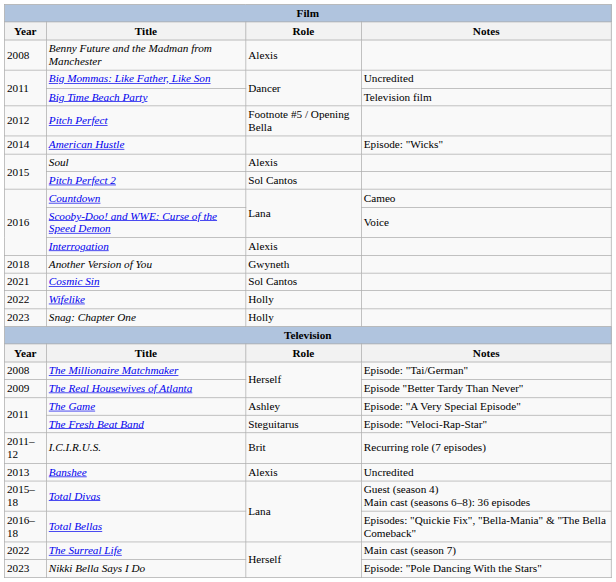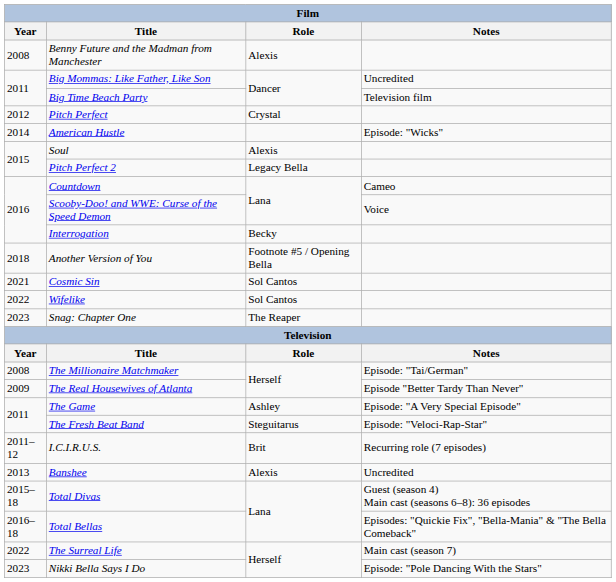 <table class="wikitable">
 <tr style="background:#ccc; text-align:center;">
 <th colspan="4" style="background: LightSteelBlue;">Film</th>
 </tr>
 <tr style="background:#ccc; text-align:center;">
 <th>Year</th>
 <th>Title</th>
 <th>Role</th>
 <th class="unsortable">Notes</th>
 </tr>
 <tr>
 <td>2008</td>
 <td><em>Benny Future and the Madman from Manchester</em></td>
 <td>Alexis</td>
 <td></td>
 </tr>
 <tr>
 <td rowspan="2">2011</td>
 <td><em><a href='#'>Big Mommas: Like Father, Like Son</a></em></td>
 <td rowspan="2">Dancer</td>
 <td>Uncredited</td>
 </tr>
 <tr>
 <td><em><a href='#'>Big Time Beach Party</a></em></td>
 <td>Television film</td>
 </tr>
 <tr>
 <td>2012</td>
 <td><em><a href='#'>Pitch Perfect</a></em></td>
-<td>Footnote #5 / Opening Bella</td>
+<td>Crystal</td>
 <td></td>
 </tr>
 <tr>
 <td>2014</td>
 <td><em><a href='#'>American Hustle</a></em></td>
 <td></td>
 <td>Episode: "Wicks"</td>
 </tr>
 <tr>
 <td rowspan="2">2015</td>
 <td><em>Soul</em></td>
 <td>Alexis</td>
 <td></td>
 </tr>
 <tr>
 <td><em><a href='#'>Pitch Perfect 2</a></em></td>
-<td>Sol Cantos</td>
+<td>Legacy Bella</td>
 <td></td>
 </tr>
 <tr>
 <td rowspan="3">2016</td>
 <td><em><a href='#'>Countdown</a></em></td>
 <td rowspan="2">Lana</td>
 <td>Cameo</td>
 </tr>
 <tr>
 <td><em><a href='#'>Scooby-Doo! and WWE: Curse of the Speed Demon</a></em></td>
 <td>Voice</td>
 </tr>
 <tr>
 <td><em><a href='#'>Interrogation</a></em></td>
-<td>Alexis</td>
+<td>Becky</td>
 <td></td>
 </tr>
 <tr>
 <td>2018</td>
 <td><em>Another Version of You</em></td>
-<td>Gwyneth</td>
+<td>Footnote #5 / Opening Bella</td>
 <td></td>
 </tr>
 <tr>
 <td>2021</td>
 <td><em><a href='#'>Cosmic Sin</a></em></td>
 <td>Sol Cantos</td>
 <td></td>
 </tr>
 <tr>
 <td>2022</td>
 <td><em><a href='#'>Wifelike</a></em></td>
-<td>Holly</td>
+<td>Sol Cantos</td>
 <td></td>
 </tr>
 <tr>
 <td>2023</td>
 <td><em>Snag: Chapter One</em></td>
-<td>Holly</td>
+<td>The Reaper</td>
 <td></td>
 </tr>
 <tr style="background:#ccc; text-align:center;">
 <th colspan="4" style="background: LightSteelBlue;">Television</th>
 </tr>
 <tr style="background:#ccc; text-align:center;">
 <th>Year</th>
 <th>Title</th>
 <th>Role</th>
 <th class="unsortable">Notes</th>
 </tr>
 <tr>
 <td>2008</td>
 <td><em><a href='#'>The Millionaire Matchmaker</a></em></td>
 <td rowspan="2">Herself</td>
 <td>Episode: "Tai/German"</td>
 </tr>
 <tr>
 <td>2009</td>
 <td><em><a href='#'>The Real Housewives of Atlanta</a></em></td>
 <td>Episode "Better Tardy Than Never"</td>
 </tr>
 <tr>
 <td rowspan="2">2011</td>
 <td><em><a href='#'>The Game</a></em></td>
 <td>Ashley</td>
 <td>Episode: "A Very Special Episode"</td>
 </tr>
 <tr>
 <td><em><a href='#'>The Fresh Beat Band</a></em></td>
 <td>Steguitarus</td>
 <td>Episode: "Veloci-Rap-Star"</td>
 </tr>
 <tr>
 <td>2011–12</td>
 <td><em>I.C.I.R.U.S.</em></td>
 <td>Brit</td>
 <td>Recurring role (7 episodes)</td>
 </tr>
 <tr>
 <td>2013</td>
 <td><em><a href='#'>Banshee</a></em></td>
 <td>Alexis</td>
 <td>Uncredited</td>
 </tr>
 <tr>
 <td>2015–18</td>
 <td><em><a href='#'>Total Divas</a></em></td>
 <td rowspan="2">Lana</td>
 <td>Guest (season 4) <br> Main cast (seasons 6–8): 36 episodes</td>
 </tr>
 <tr>
 <td>2016–18</td>
 <td><em><a href='#'>Total Bellas</a></em></td>
 <td>Episodes: "Quickie Fix", "Bella-Mania" & "The Bella Comeback"</td>
 </tr>
 <tr>
 <td>2022</td>
 <td><em><a href='#'>The Surreal Life</a></em></td>
 <td rowspan="2">Herself</td>
 <td>Main cast (season 7)</td>
 </tr>
 <tr>
 <td>2023</td>
 <td><em>Nikki Bella Says I Do</em></td>
 <td>Episode: "Pole Dancing With the Stars"</td>
 </tr>
 </table>
